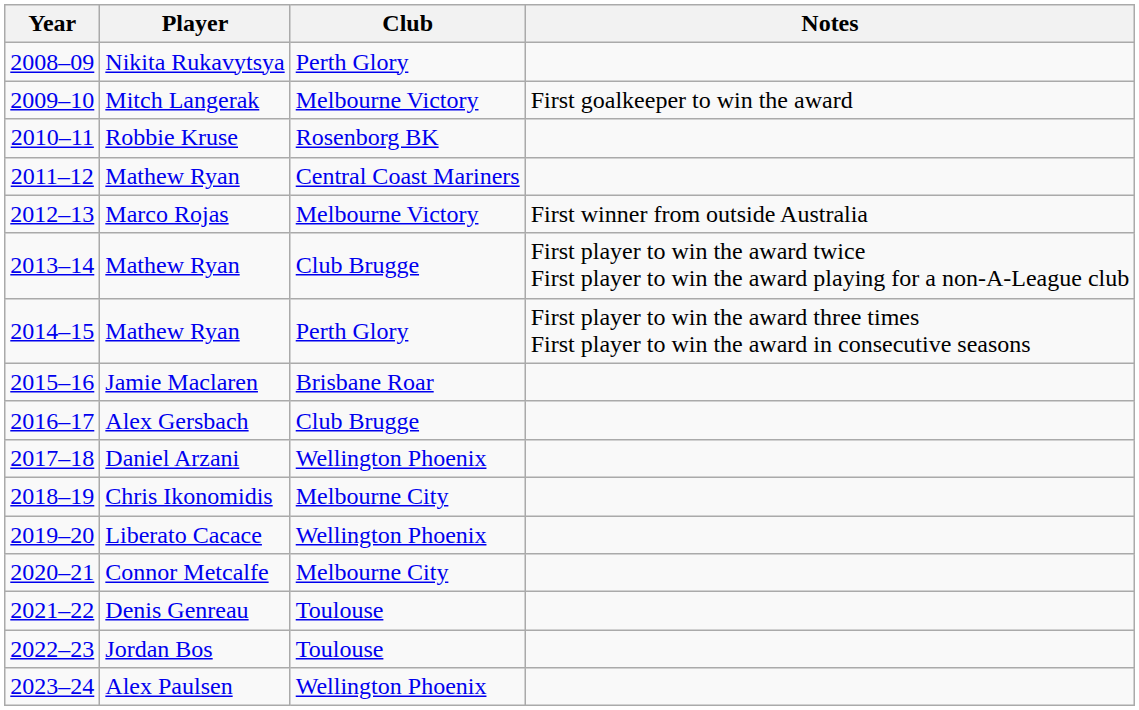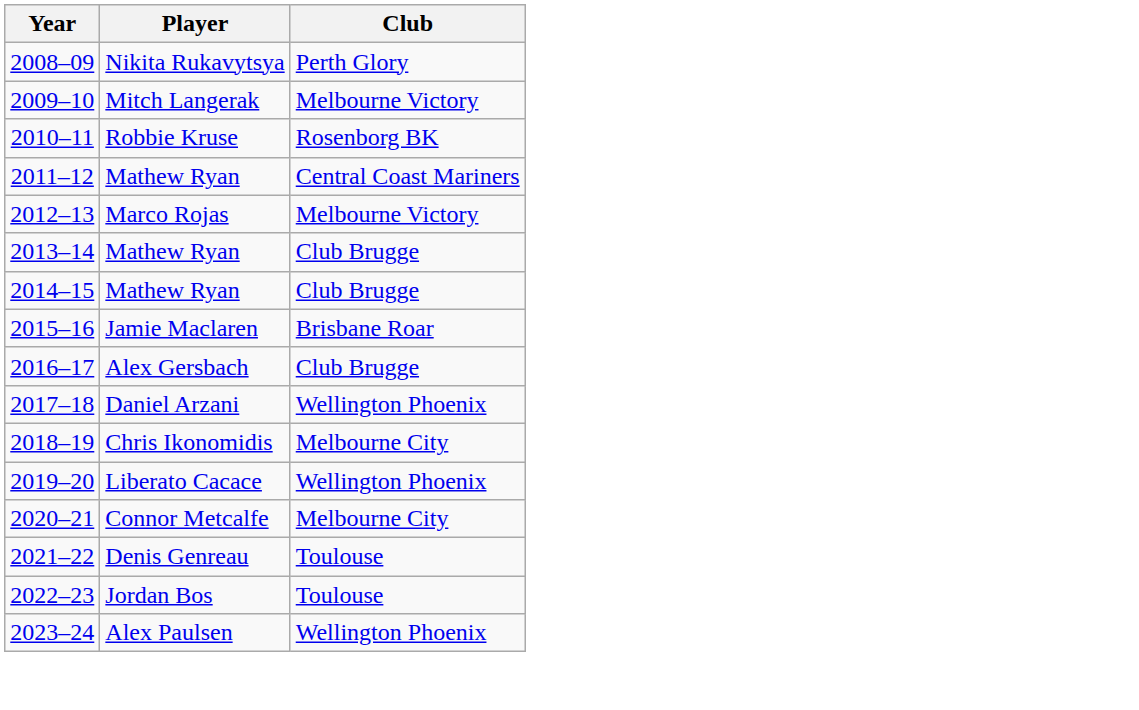 <table class="sortable wikitable" style="text-align: center;">
 <tr>
 <th>Year</th>
 <th>Player</th>
 <th>Club</th>
-<th class="unsortable" align=center>Notes</th>
 </tr>
 <tr>
 <td><a href='#'>2008–09</a></td>
 <td align=left> <a href='#'>Nikita Rukavytsya</a></td>
 <td align=left> <a href='#'>Perth Glory</a></td>
-<td></td>
 </tr>
 <tr>
 <td><a href='#'>2009–10</a></td>
 <td align=left> <a href='#'>Mitch Langerak</a></td>
 <td align=left> <a href='#'>Melbourne Victory</a></td>
-<td align=left>First goalkeeper to win the award</td>
 </tr>
 <tr>
 <td><a href='#'>2010–11</a></td>
 <td align=left> <a href='#'>Robbie Kruse</a></td>
 <td align=left> <a href='#'>Rosenborg BK</a></td>
-<td></td>
 </tr>
 <tr>
 <td><a href='#'>2011–12</a></td>
 <td align=left> <a href='#'>Mathew Ryan</a></td>
 <td align=left> <a href='#'>Central Coast Mariners</a></td>
-<td></td>
 </tr>
 <tr>
 <td><a href='#'>2012–13</a></td>
 <td align=left> <a href='#'>Marco Rojas</a></td>
 <td align=left> <a href='#'>Melbourne Victory</a></td>
-<td align=left>First winner from outside Australia</td>
 </tr>
 <tr>
 <td><a href='#'>2013–14</a></td>
 <td align=left> <a href='#'>Mathew Ryan</a></td>
 <td align=left> <a href='#'>Club Brugge</a></td>
-<td align=left>First player to win the award twice<br>First player to win the award playing for a non-A-League club</td>
 </tr>
 <tr>
 <td><a href='#'>2014–15</a></td>
 <td align=left> <a href='#'>Mathew Ryan</a></td>
-<td align=left> <a href='#'>Perth Glory</a></td>
-<td align=left>First player to win the award three times<br>First player to win the award in consecutive seasons</td>
+<td align=left> <a href='#'>Club Brugge</a></td>
 </tr>
 <tr>
 <td><a href='#'>2015–16</a></td>
 <td align=left> <a href='#'>Jamie Maclaren</a></td>
 <td align=left> <a href='#'>Brisbane Roar</a></td>
-<td></td>
 </tr>
 <tr>
 <td><a href='#'>2016–17</a></td>
 <td align=left> <a href='#'>Alex Gersbach</a></td>
 <td align=left> <a href='#'>Club Brugge</a></td>
-<td></td>
 </tr>
 <tr>
 <td><a href='#'>2017–18</a></td>
 <td align=left> <a href='#'>Daniel Arzani</a></td>
 <td align=left> <a href='#'>Wellington Phoenix</a></td>
-<td></td>
 </tr>
 <tr>
 <td><a href='#'>2018–19</a></td>
 <td align=left> <a href='#'>Chris Ikonomidis</a></td>
 <td align=left> <a href='#'>Melbourne City</a></td>
-<td></td>
 </tr>
 <tr>
 <td><a href='#'>2019–20</a></td>
 <td align=left> <a href='#'>Liberato Cacace</a></td>
 <td align=left> <a href='#'>Wellington Phoenix</a></td>
-<td></td>
 </tr>
 <tr>
 <td><a href='#'>2020–21</a></td>
 <td align=left> <a href='#'>Connor Metcalfe</a></td>
 <td align=left> <a href='#'>Melbourne City</a></td>
-<td></td>
 </tr>
 <tr>
 <td><a href='#'>2021–22</a></td>
 <td align=left> <a href='#'>Denis Genreau</a></td>
 <td align=left> <a href='#'>Toulouse</a></td>
-<td></td>
 </tr>
 <tr>
 <td><a href='#'>2022–23</a></td>
 <td align=left> <a href='#'>Jordan Bos</a></td>
 <td align=left> <a href='#'>Toulouse</a></td>
-<td></td>
 </tr>
 <tr>
 <td><a href='#'>2023–24</a></td>
 <td align=left> <a href='#'>Alex Paulsen</a></td>
 <td align=left> <a href='#'>Wellington Phoenix</a></td>
-<td></td>
 </tr>
 </table>
